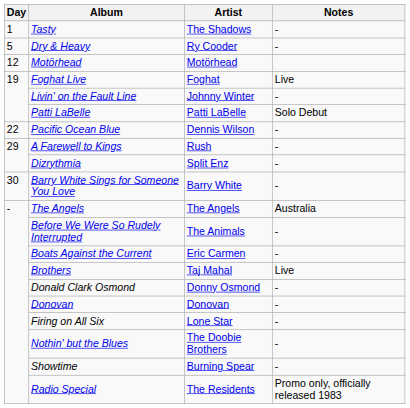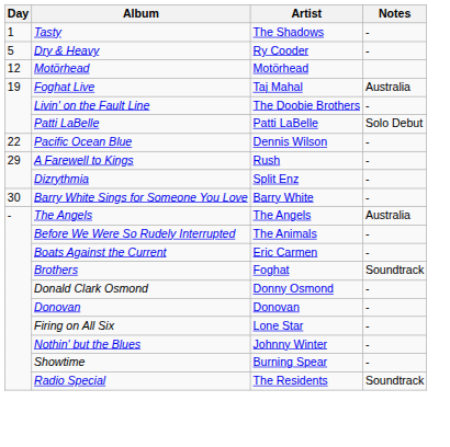 <table class="wikitable">
 <tr>
 <th>Day</th>
 <th>Album</th>
 <th>Artist</th>
 <th>Notes</th>
 </tr>
 <tr>
 <td style="vertical-align:top;">1</td>
 <td><em><a href='#'>Tasty</a></em></td>
 <td><a href='#'>The Shadows</a></td>
 <td>-</td>
 </tr>
 <tr>
 <td style="vertical-align:top;">5</td>
 <td><em><a href='#'>Dry & Heavy</a></em></td>
 <td><a href='#'>Ry Cooder</a></td>
 <td>-</td>
 </tr>
 <tr>
 <td style="vertical-align:top;">12</td>
 <td><em><a href='#'>Motörhead</a></em></td>
 <td><a href='#'>Motörhead</a></td>
 <td></td>
 </tr>
 <tr>
 <td rowspan="3" style="vertical-align:top;">19</td>
 <td><em><a href='#'>Foghat Live</a></em></td>
-<td><a href='#'>Foghat</a></td>
-<td>Live</td>
+<td><a href='#'>Taj Mahal</a></td>
+<td>Australia</td>
 </tr>
 <tr>
 <td><em><a href='#'>Livin' on the Fault Line</a></em></td>
-<td><a href='#'>Johnny Winter</a></td>
+<td><a href='#'>The Doobie Brothers</a></td>
 <td>-</td>
 </tr>
 <tr>
 <td><em><a href='#'>Patti LaBelle</a></em></td>
 <td><a href='#'>Patti LaBelle</a></td>
 <td>Solo Debut</td>
 </tr>
 <tr>
 <td style="vertical-align:top;">22</td>
 <td><em><a href='#'>Pacific Ocean Blue</a></em></td>
 <td><a href='#'>Dennis Wilson</a></td>
 <td>-</td>
 </tr>
 <tr>
 <td rowspan="2" style="vertical-align:top;">29</td>
 <td><em><a href='#'>A Farewell to Kings</a></em></td>
 <td><a href='#'>Rush</a></td>
 <td>-</td>
 </tr>
 <tr>
 <td><em><a href='#'>Dizrythmia</a></em></td>
 <td><a href='#'>Split Enz</a></td>
 <td>-</td>
 </tr>
 <tr>
 <td style="vertical-align:top;">30</td>
 <td><em><a href='#'>Barry White Sings for Someone You Love</a></em></td>
 <td><a href='#'>Barry White</a></td>
 <td>-</td>
 </tr>
 <tr>
 <td rowspan="10" style="vertical-align:top;">-</td>
 <td><em><a href='#'>The Angels</a></em></td>
 <td><a href='#'>The Angels</a></td>
 <td>Australia</td>
 </tr>
 <tr>
 <td><em><a href='#'>Before We Were So Rudely Interrupted</a></em></td>
 <td><a href='#'>The Animals</a></td>
 <td>-</td>
 </tr>
 <tr>
 <td><em><a href='#'>Boats Against the Current</a></em></td>
 <td><a href='#'>Eric Carmen</a></td>
 <td>-</td>
 </tr>
 <tr>
 <td><em><a href='#'>Brothers</a></em></td>
-<td><a href='#'>Taj Mahal</a></td>
-<td>Live</td>
+<td><a href='#'>Foghat</a></td>
+<td>Soundtrack</td>
 </tr>
 <tr>
 <td><em>Donald Clark Osmond</em></td>
 <td><a href='#'>Donny Osmond</a></td>
 <td>-</td>
 </tr>
 <tr>
 <td><em><a href='#'>Donovan</a></em></td>
 <td><a href='#'>Donovan</a></td>
 <td>-</td>
 </tr>
 <tr>
 <td><em>Firing on All Six</em></td>
 <td><a href='#'>Lone Star</a></td>
 <td>-</td>
 </tr>
 <tr>
 <td><em><a href='#'>Nothin' but the Blues</a></em></td>
-<td><a href='#'>The Doobie Brothers</a></td>
+<td><a href='#'>Johnny Winter</a></td>
 <td>-</td>
 </tr>
 <tr>
 <td><em>Showtime</em></td>
 <td><a href='#'>Burning Spear</a></td>
 <td>-</td>
 </tr>
 <tr>
 <td><em><a href='#'>Radio Special</a></em></td>
 <td><a href='#'>The Residents</a></td>
-<td>Promo only, officially released 1983</td>
+<td>Soundtrack</td>
 </tr>
 </table>
